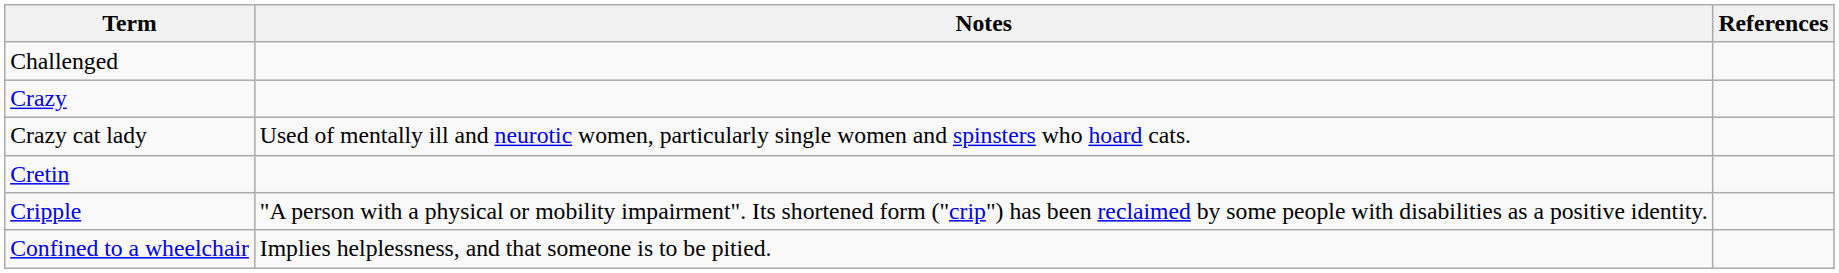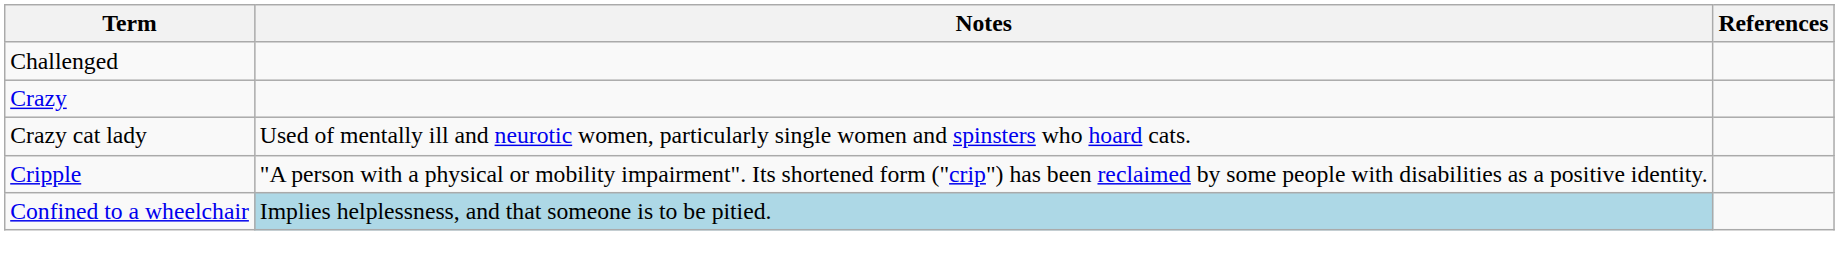 <table class="wikitable">
 <tr>
 <th>Term</th>
 <th>Notes</th>
 <th>References</th>
 </tr>
 <tr>
 <td>Challenged</td>
 <td></td>
 <td></td>
 </tr>
 <tr>
 <td><a href='#'>Crazy</a></td>
 <td></td>
 <td></td>
 </tr>
 <tr>
 <td>Crazy cat lady</td>
 <td>Used of mentally ill and <a href='#'>neurotic</a> women, particularly single women and <a href='#'>spinsters</a> who <a href='#'>hoard</a> cats.</td>
 <td></td>
 </tr>
 <tr>
-<td><a href='#'>Cretin</a></td>
-<td></td>
-<td></td>
-</tr>
-<tr>
 <td><a href='#'>Cripple</a></td>
 <td>"A person with a physical or mobility impairment". Its shortened form ("<a href='#'>crip</a>") has been <a href='#'>reclaimed</a> by some people with disabilities as a positive identity.</td>
 <td></td>
 </tr>
 <tr>
 <td><a href='#'>Confined to a wheelchair</a></td>
-<td>Implies helplessness, and that someone is to be pitied.</td>
+<td style="background: lightblue;">Implies helplessness, and that someone is to be pitied.</td>
 <td></td>
 </tr>
 </table>
